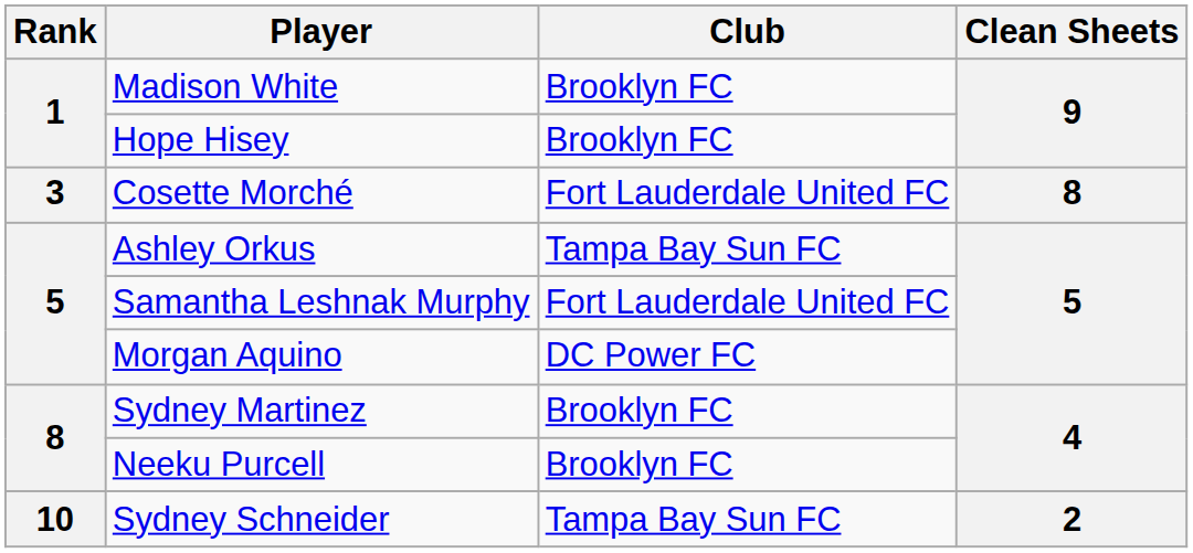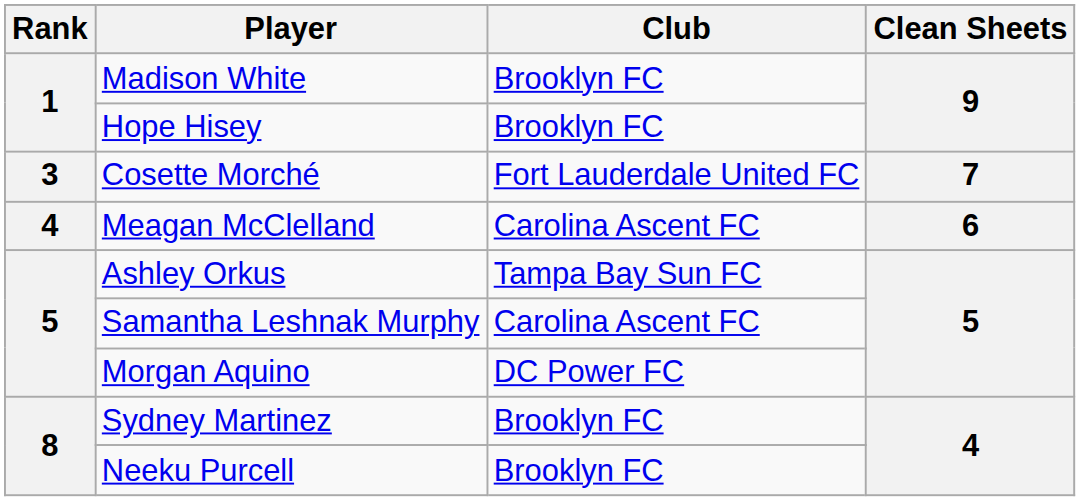 <table class="wikitable" style="text-align:center">
 <tr>
 <th>Rank</th>
 <th>Player</th>
 <th>Club</th>
 <th>Clean Sheets</th>
 </tr>
 <tr>
 <th rowspan="2">1</th>
 <td align="left"> <a href='#'>Madison White</a></td>
 <td align="left"><a href='#'>Brooklyn FC</a></td>
 <th rowspan="2">9</th>
 </tr>
 <tr>
 <td align="left"> <a href='#'>Hope Hisey</a></td>
 <td align="left"><a href='#'>Brooklyn FC</a></td>
 </tr>
 <tr>
 <th>3</th>
 <td align="left"> <a href='#'>Cosette Morché</a></td>
 <td align="left"><a href='#'>Fort Lauderdale United FC</a></td>
-<th>8</th>
+<th>7</th>
+</tr>
+<tr>
+<th>4</th>
+<td align="left"> <a href='#'>Meagan McClelland</a></td>
+<td align="left"><a href='#'>Carolina Ascent FC</a></td>
+<th>6</th>
 </tr>
 <tr>
 <th rowspan="3">5</th>
 <td align="left"> <a href='#'>Ashley Orkus</a></td>
 <td align="left"><a href='#'>Tampa Bay Sun FC</a></td>
 <th rowspan="3">5</th>
 </tr>
 <tr>
 <td align="left"> <a href='#'>Samantha Leshnak Murphy</a></td>
-<td align="left"><a href='#'>Fort Lauderdale United FC</a></td>
+<td align="left"><a href='#'>Carolina Ascent FC</a></td>
 </tr>
 <tr>
 <td align="left"> <a href='#'>Morgan Aquino</a></td>
 <td align="left"><a href='#'>DC Power FC</a></td>
 </tr>
 <tr>
 <th rowspan="2">8</th>
 <td align="left"> <a href='#'>Sydney Martinez</a></td>
 <td align="left"><a href='#'>Brooklyn FC</a></td>
 <th rowspan="2">4</th>
 </tr>
 <tr>
 <td align="left"> <a href='#'>Neeku Purcell</a></td>
 <td align="left"><a href='#'>Brooklyn FC</a></td>
 </tr>
-<tr>
-<th>10</th>
-<td align="left"> <a href='#'>Sydney Schneider</a></td>
-<td align="left"><a href='#'>Tampa Bay Sun FC</a></td>
-<th>2</th>
-</tr>
 </table>
